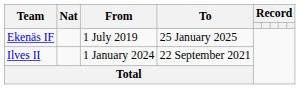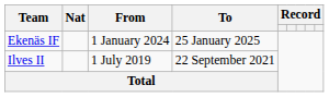 <table class="wikitable" style="text-align: center">
 <tr>
 <th rowspan=2>Team</th>
 <th rowspan=2>Nat</th>
 <th rowspan=2>From</th>
 <th rowspan=2>To</th>
 <th colspan=8>Record</th>
 </tr>
 <tr>
 <th></th>
 <th></th>
 <th></th>
 <th></th>
 <th></th>
 </tr>
 <tr>
 <td align=left><a href='#'>Ekenäs IF</a></td>
 <td></td>
-<td align=left>1 July 2019</td>
+<td align=left>1 January 2024</td>
 <td align=left>25 January 2025<br></td>
 </tr>
 <tr>
 <td align=left><a href='#'>Ilves II</a></td>
 <td></td>
-<td align=left>1 January 2024</td>
+<td align=left>1 July 2019</td>
 <td align=left>22 September 2021<br></td>
 </tr>
 <tr>
 <th colspan=4>Total<br></th>
 </tr>
 </table>
